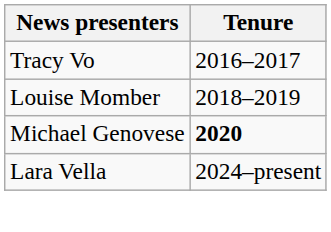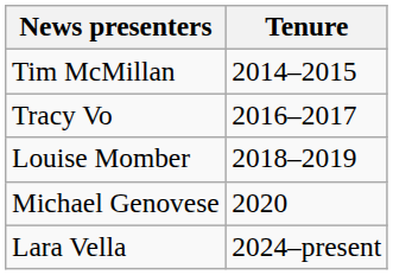 <table class="wikitable sortable">
 <tr>
 <th>News presenters</th>
 <th>Tenure</th>
+</tr>
+<tr>
+<td>Tim McMillan</td>
+<td>2014–2015</td>
 </tr>
 <tr>
 <td>Tracy Vo</td>
 <td>2016–2017</td>
 </tr>
 <tr>
 <td>Louise Momber</td>
 <td>2018–2019</td>
 </tr>
 <tr>
 <td>Michael Genovese</td>
-<td><strong>2020</strong></td>
+<td>2020</td>
 </tr>
 <tr>
 <td>Lara Vella</td>
 <td>2024–present</td>
 </tr>
 </table>
